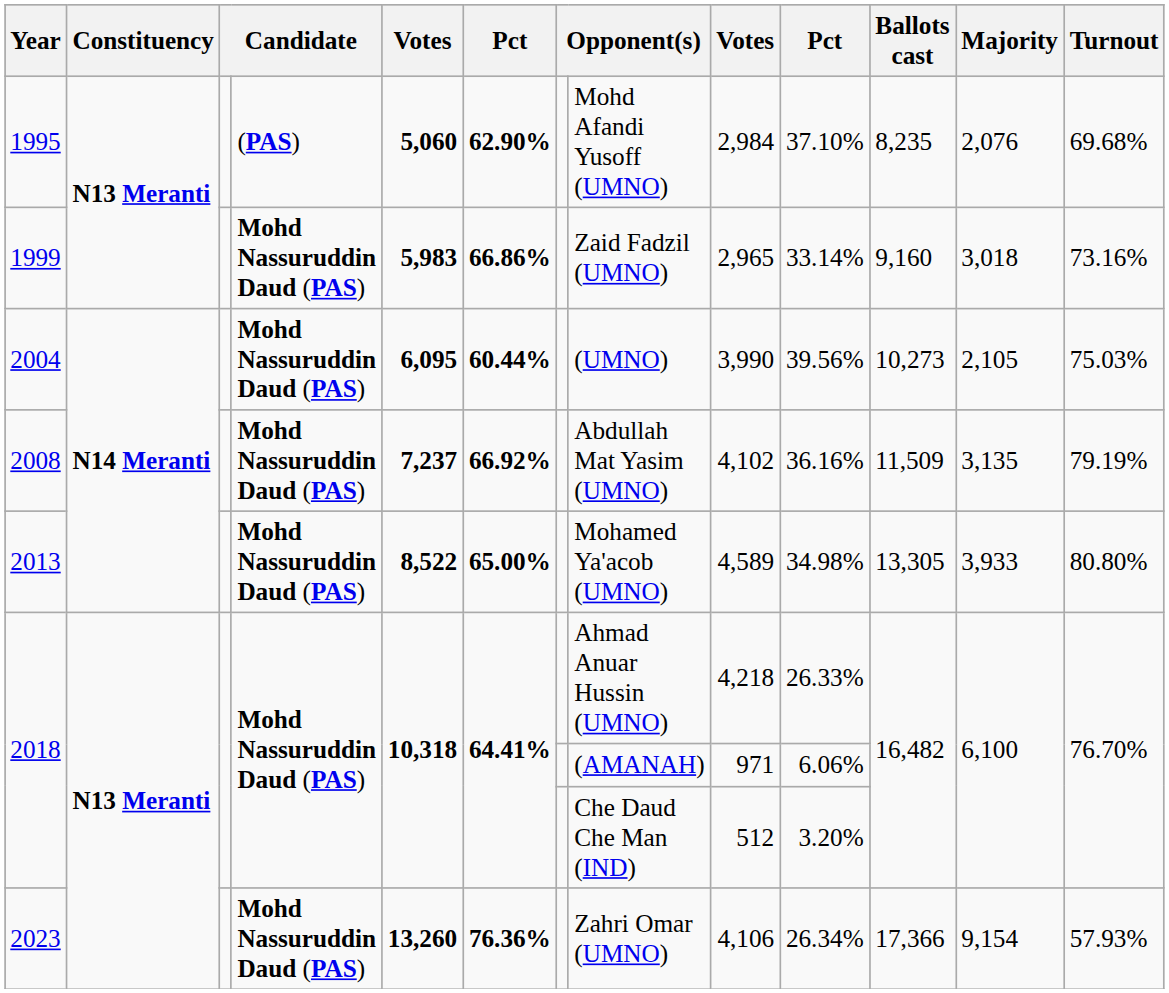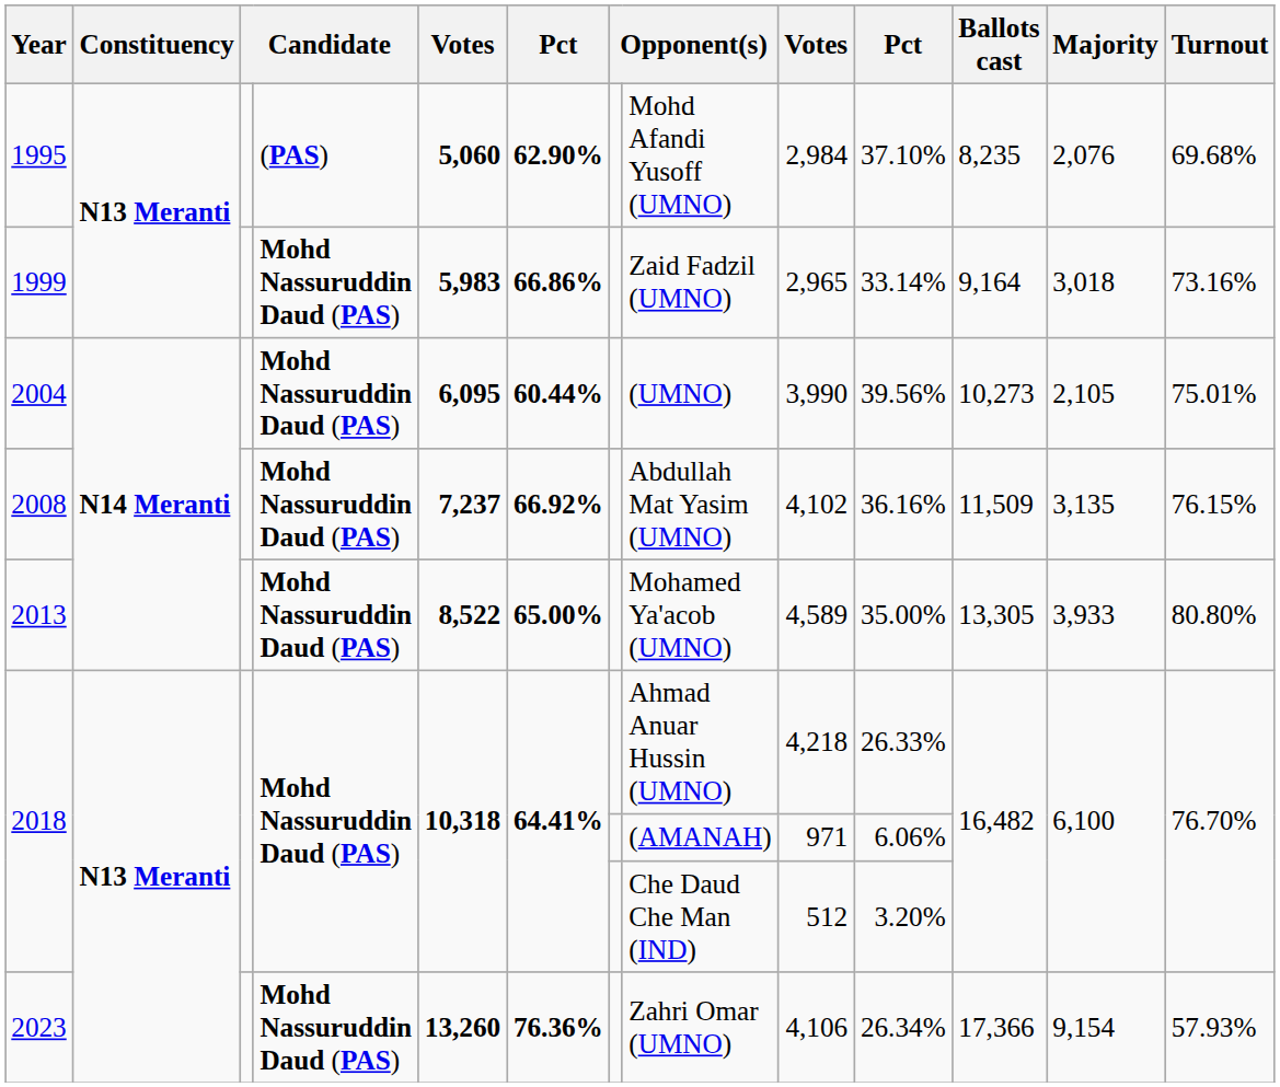 <table class="wikitable" style="margin:0.5em ; font-size:95%">
 <tr>
 <th>Year</th>
 <th>Constituency</th>
 <th colspan=2>Candidate</th>
 <th>Votes</th>
 <th>Pct</th>
 <th colspan=2>Opponent(s)</th>
 <th>Votes</th>
 <th>Pct</th>
 <th>Ballots cast</th>
 <th>Majority</th>
 <th>Turnout</th>
 </tr>
 <tr>
 <td><a href='#'>1995</a></td>
 <td rowspan=2><strong>N13 <a href='#'>Meranti</a></strong></td>
 <td></td>
 <td> (<a href='#'><strong>PAS</strong></a>)</td>
 <td align="right"><strong>5,060</strong></td>
 <td><strong>62.90%</strong></td>
 <td></td>
 <td>Mohd Afandi Yusoff (<a href='#'>UMNO</a>)</td>
 <td align="right">2,984</td>
 <td>37.10%</td>
 <td>8,235</td>
 <td>2,076</td>
 <td>69.68%</td>
 </tr>
 <tr>
 <td><a href='#'>1999</a></td>
 <td></td>
 <td><strong>Mohd Nassuruddin Daud</strong> (<a href='#'><strong>PAS</strong></a>)</td>
 <td align="right"><strong>5,983</strong></td>
 <td><strong>66.86%</strong></td>
 <td></td>
 <td>Zaid Fadzil (<a href='#'>UMNO</a>)</td>
 <td align="right">2,965</td>
 <td>33.14%</td>
-<td>9,160</td>
+<td>9,164</td>
 <td>3,018</td>
 <td>73.16%</td>
 </tr>
 <tr>
 <td><a href='#'>2004</a></td>
 <td rowspan=3><strong>N14 <a href='#'>Meranti</a></strong></td>
 <td></td>
 <td><strong>Mohd Nassuruddin Daud</strong> (<a href='#'><strong>PAS</strong></a>)</td>
 <td align="right"><strong>6,095</strong></td>
 <td><strong>60.44%</strong></td>
 <td></td>
 <td> (<a href='#'>UMNO</a>)</td>
 <td align="right">3,990</td>
 <td>39.56%</td>
 <td>10,273</td>
 <td>2,105</td>
-<td>75.03%</td>
+<td>75.01%</td>
 </tr>
 <tr>
 <td><a href='#'>2008</a></td>
 <td></td>
 <td><strong>Mohd Nassuruddin Daud</strong> (<a href='#'><strong>PAS</strong></a>)</td>
 <td align="right"><strong>7,237</strong></td>
 <td><strong>66.92%</strong></td>
 <td></td>
 <td>Abdullah Mat Yasim (<a href='#'>UMNO</a>)</td>
 <td align="right">4,102</td>
 <td>36.16%</td>
 <td>11,509</td>
 <td>3,135</td>
-<td>79.19%</td>
+<td>76.15%</td>
 </tr>
 <tr>
 <td><a href='#'>2013</a></td>
 <td></td>
 <td><strong>Mohd Nassuruddin Daud</strong> (<a href='#'><strong>PAS</strong></a>)</td>
 <td align="right"><strong>8,522</strong></td>
 <td><strong>65.00%</strong></td>
 <td></td>
 <td>Mohamed Ya'acob (<a href='#'>UMNO</a>)</td>
 <td align="right">4,589</td>
-<td>34.98%</td>
+<td>35.00%</td>
 <td>13,305</td>
 <td>3,933</td>
 <td>80.80%</td>
 </tr>
 <tr>
 <td rowspan=3><a href='#'>2018</a></td>
 <td rowspan="4"><strong>N13 <a href='#'>Meranti</a></strong></td>
 <td rowspan=3 ></td>
 <td rowspan=3><strong>Mohd Nassuruddin Daud</strong> (<a href='#'><strong>PAS</strong></a>)</td>
 <td rowspan=3 align="right"><strong>10,318</strong></td>
 <td rowspan=3><strong>64.41%</strong></td>
 <td></td>
 <td>Ahmad Anuar Hussin (<a href='#'>UMNO</a>)</td>
 <td align="right">4,218</td>
 <td>26.33%</td>
 <td rowspan=3>16,482</td>
 <td rowspan=3>6,100</td>
 <td rowspan=3>76.70%</td>
 </tr>
 <tr>
 <td></td>
 <td> (<a href='#'>AMANAH</a>)</td>
 <td align="right">971</td>
 <td align="right">6.06%</td>
 </tr>
 <tr>
 <td></td>
 <td>Che Daud Che Man (<a href='#'>IND</a>)</td>
 <td align="right">512</td>
 <td align="right">3.20%</td>
 </tr>
 <tr>
 <td><a href='#'>2023</a></td>
 <td></td>
 <td><strong>Mohd Nassuruddin Daud</strong> (<a href='#'><strong>PAS</strong></a>)</td>
 <td align="right"><strong>13,260</strong></td>
 <td><strong>76.36%</strong></td>
 <td></td>
 <td>Zahri Omar (<a href='#'>UMNO</a>)</td>
 <td align="right">4,106</td>
 <td>26.34%</td>
 <td>17,366</td>
 <td>9,154</td>
 <td>57.93%</td>
 </tr>
 </table>
